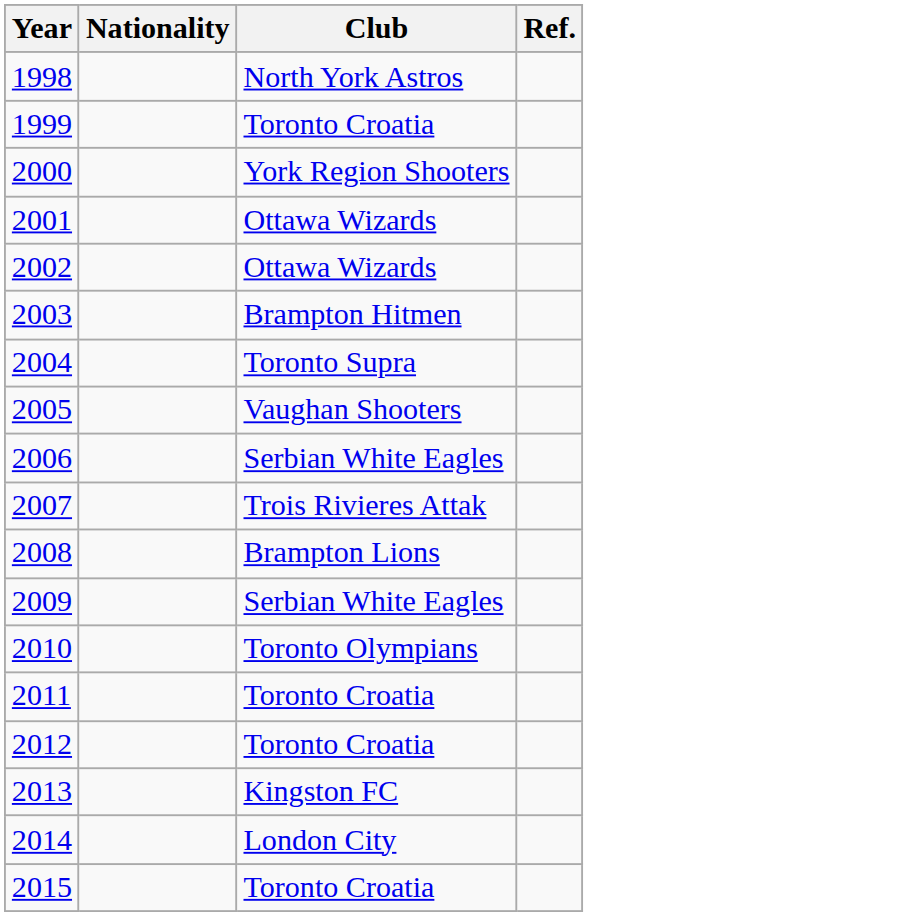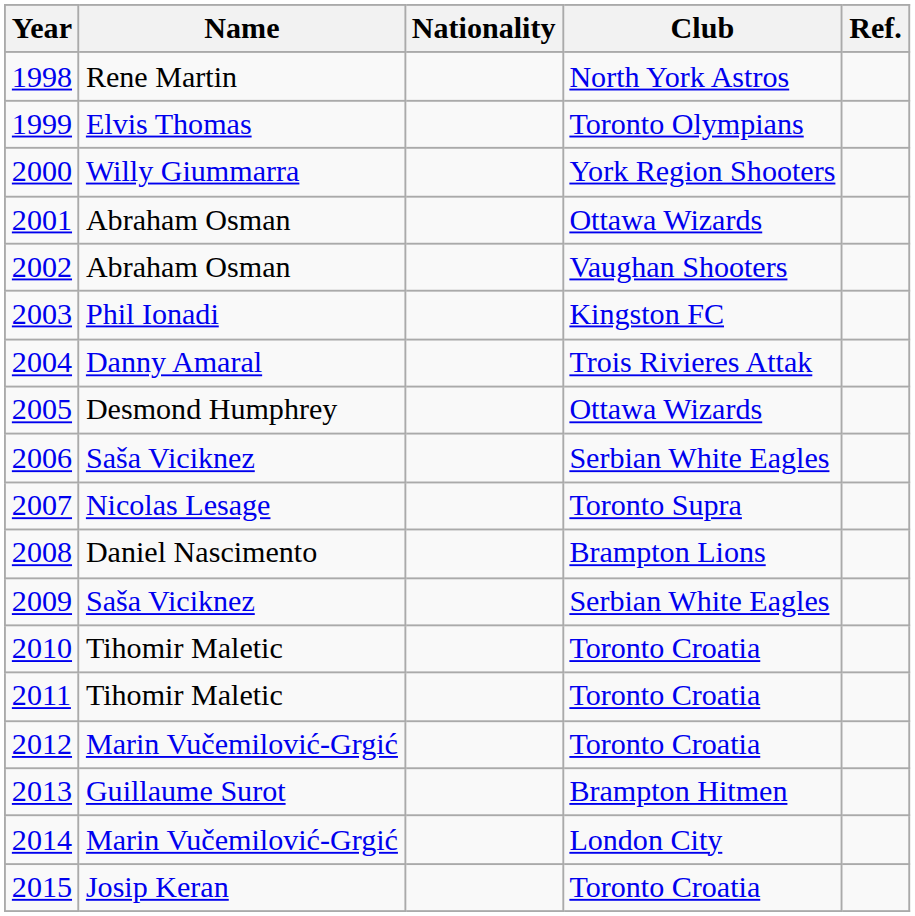 <table class="wikitable sortable">
 <tr>
 <th>Year</th>
+<th>Name</th>
 <th>Nationality</th>
 <th>Club</th>
 <th>Ref.</th>
 </tr>
 <tr>
 <td><a href='#'>1998</a></td>
+<td>Rene Martin</td>
 <td></td>
 <td><a href='#'>North York Astros</a></td>
 <td></td>
 </tr>
 <tr>
 <td><a href='#'>1999</a></td>
+<td><a href='#'>Elvis Thomas</a></td>
 <td></td>
-<td><a href='#'>Toronto Croatia</a></td>
+<td><a href='#'>Toronto Olympians</a></td>
 <td></td>
 </tr>
 <tr>
 <td><a href='#'>2000</a></td>
+<td><a href='#'>Willy Giummarra</a></td>
 <td></td>
 <td><a href='#'>York Region Shooters</a></td>
 <td></td>
 </tr>
 <tr>
 <td><a href='#'>2001</a></td>
+<td>Abraham Osman</td>
 <td></td>
 <td><a href='#'>Ottawa Wizards</a></td>
 <td></td>
 </tr>
 <tr>
 <td><a href='#'>2002</a></td>
+<td>Abraham Osman</td>
+<td></td>
+<td><a href='#'>Vaughan Shooters</a></td>
+<td></td>
+</tr>
+<tr>
+<td><a href='#'>2003</a></td>
+<td><a href='#'>Phil Ionadi</a></td>
+<td></td>
+<td><a href='#'>Kingston FC</a></td>
+<td></td>
+</tr>
+<tr>
+<td><a href='#'>2004</a></td>
+<td><a href='#'>Danny Amaral</a></td>
+<td></td>
+<td><a href='#'>Trois Rivieres Attak</a></td>
+<td></td>
+</tr>
+<tr>
+<td><a href='#'>2005</a></td>
+<td>Desmond Humphrey</td>
 <td></td>
 <td><a href='#'>Ottawa Wizards</a></td>
 <td></td>
 </tr>
 <tr>
-<td><a href='#'>2003</a></td>
-<td></td>
-<td><a href='#'>Brampton Hitmen</a></td>
-<td></td>
-</tr>
-<tr>
-<td><a href='#'>2004</a></td>
-<td></td>
-<td><a href='#'>Toronto Supra</a></td>
-<td></td>
-</tr>
-<tr>
-<td><a href='#'>2005</a></td>
-<td></td>
-<td><a href='#'>Vaughan Shooters</a></td>
-<td></td>
-</tr>
-<tr>
 <td><a href='#'>2006</a></td>
+<td><a href='#'>Saša Viciknez</a></td>
 <td></td>
 <td><a href='#'>Serbian White Eagles</a></td>
 <td></td>
 </tr>
 <tr>
 <td><a href='#'>2007</a></td>
+<td><a href='#'>Nicolas Lesage</a></td>
 <td></td>
-<td><a href='#'>Trois Rivieres Attak</a></td>
+<td><a href='#'>Toronto Supra</a></td>
 <td></td>
 </tr>
 <tr>
 <td><a href='#'>2008</a></td>
+<td>Daniel Nascimento</td>
 <td></td>
 <td><a href='#'>Brampton Lions</a></td>
 <td></td>
 </tr>
 <tr>
 <td><a href='#'>2009</a></td>
+<td><a href='#'>Saša Viciknez</a></td>
 <td></td>
 <td><a href='#'>Serbian White Eagles</a></td>
 <td></td>
 </tr>
 <tr>
 <td><a href='#'>2010</a></td>
+<td>Tihomir Maletic</td>
 <td></td>
-<td><a href='#'>Toronto Olympians</a></td>
+<td><a href='#'>Toronto Croatia</a></td>
 <td></td>
 </tr>
 <tr>
 <td><a href='#'>2011</a></td>
+<td>Tihomir Maletic</td>
 <td></td>
 <td><a href='#'>Toronto Croatia</a></td>
 <td></td>
 </tr>
 <tr>
 <td><a href='#'>2012</a></td>
+<td><a href='#'>Marin Vučemilović-Grgić</a></td>
 <td></td>
 <td><a href='#'>Toronto Croatia</a></td>
 <td></td>
 </tr>
 <tr>
 <td><a href='#'>2013</a></td>
+<td><a href='#'>Guillaume Surot</a></td>
 <td></td>
-<td><a href='#'>Kingston FC</a></td>
+<td><a href='#'>Brampton Hitmen</a></td>
 <td></td>
 </tr>
 <tr>
 <td><a href='#'>2014</a></td>
+<td><a href='#'>Marin Vučemilović-Grgić</a></td>
 <td></td>
 <td><a href='#'>London City</a></td>
 <td></td>
 </tr>
 <tr>
 <td><a href='#'>2015</a></td>
+<td><a href='#'>Josip Keran</a></td>
 <td></td>
 <td><a href='#'>Toronto Croatia</a></td>
 <td></td>
 </tr>
 </table>
